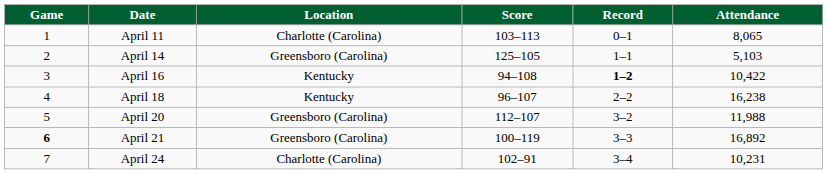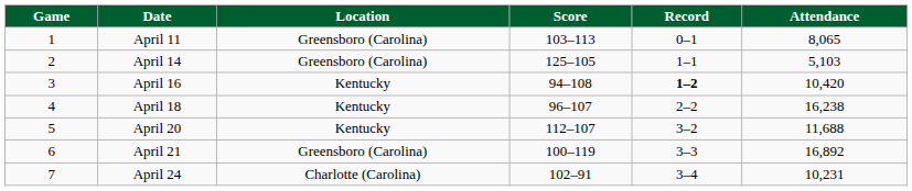 <table class="wikitable" style="width:80%;">
 <tr style="text-align:center;  background:#005F30; color:#FFFFFF;">
 <td><strong>Game</strong></td>
 <td><strong>Date</strong></td>
 <td><strong>Location</strong></td>
 <td><strong>Score</strong></td>
 <td><strong>Record</strong></td>
 <td><strong>Attendance</strong></td>
 </tr>
 <tr style="text-align:center;" bgcolor="">
 <td>1</td>
 <td>April 11</td>
-<td>Charlotte (Carolina)</td>
+<td>Greensboro (Carolina)</td>
 <td>103–113</td>
 <td>0–1</td>
 <td>8,065</td>
 </tr>
 <tr style="text-align:center;" bgcolor="">
 <td>2</td>
 <td>April 14</td>
 <td>Greensboro (Carolina)</td>
 <td>125–105</td>
 <td>1–1</td>
 <td>5,103</td>
 </tr>
 <tr style="text-align:center;" bgcolor="">
 <td>3</td>
 <td>April 16</td>
 <td>Kentucky</td>
 <td>94–108</td>
 <td><strong>1–2</strong></td>
-<td>10,422</td>
+<td>10,420</td>
 </tr>
 <tr style="text-align:center;" bgcolor="">
 <td>4</td>
 <td>April 18</td>
 <td>Kentucky</td>
 <td>96–107</td>
 <td>2–2</td>
 <td>16,238</td>
 </tr>
 <tr style="text-align:center;" bgcolor="">
 <td>5</td>
 <td>April 20</td>
-<td>Greensboro (Carolina)</td>
+<td>Kentucky</td>
 <td>112–107</td>
 <td>3–2</td>
-<td>11,988</td>
+<td>11,688</td>
 </tr>
 <tr style="text-align:center;" bgcolor="">
-<td><strong>6</strong></td>
+<td>6</td>
 <td>April 21</td>
 <td>Greensboro (Carolina)</td>
 <td>100–119</td>
 <td>3–3</td>
 <td>16,892</td>
 </tr>
 <tr style="text-align:center;" bgcolor="">
 <td>7</td>
 <td>April 24</td>
 <td>Charlotte (Carolina)</td>
 <td>102–91</td>
 <td>3–4</td>
 <td>10,231</td>
 </tr>
 </table>
